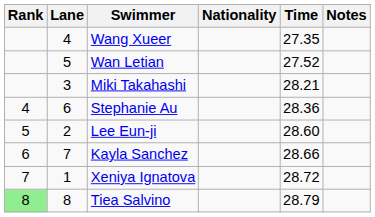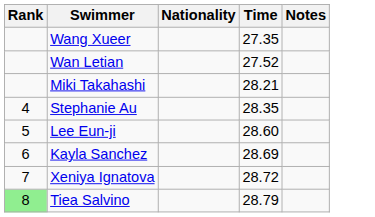 <table class="wikitable sortable" style="text-align:center">
 <tr>
 <th>Rank</th>
-<th>Lane</th>
 <th>Swimmer</th>
 <th>Nationality</th>
 <th>Time</th>
 <th>Notes</th>
 </tr>
 <tr>
 <td></td>
-<td>4</td>
 <td align=left><a href='#'>Wang Xueer</a></td>
 <td align=left></td>
 <td>27.35</td>
 <td></td>
 </tr>
 <tr>
 <td></td>
-<td>5</td>
 <td align=left><a href='#'>Wan Letian</a></td>
 <td align=left></td>
 <td>27.52</td>
 <td></td>
 </tr>
 <tr>
 <td></td>
-<td>3</td>
 <td align=left><a href='#'>Miki Takahashi</a></td>
 <td align=left></td>
 <td>28.21</td>
 <td></td>
 </tr>
 <tr>
 <td>4</td>
-<td>6</td>
 <td align=left><a href='#'>Stephanie Au</a></td>
 <td align=left></td>
-<td>28.36</td>
+<td>28.35</td>
 <td></td>
 </tr>
 <tr>
 <td>5</td>
-<td>2</td>
 <td align=left><a href='#'>Lee Eun-ji</a></td>
 <td align=left></td>
 <td>28.60</td>
 <td></td>
 </tr>
 <tr>
 <td>6</td>
-<td>7</td>
 <td align=left><a href='#'>Kayla Sanchez</a></td>
 <td align=left></td>
-<td>28.66</td>
+<td>28.69</td>
 <td></td>
 </tr>
 <tr>
 <td>7</td>
-<td>1</td>
 <td align=left><a href='#'>Xeniya Ignatova</a></td>
 <td align=left></td>
 <td>28.72</td>
 <td></td>
 </tr>
 <tr>
 <td style="background: lightgreen;">8</td>
-<td>8</td>
 <td align=left><a href='#'>Tiea Salvino</a></td>
 <td align=left></td>
 <td>28.79</td>
 <td></td>
 </tr>
 </table>
